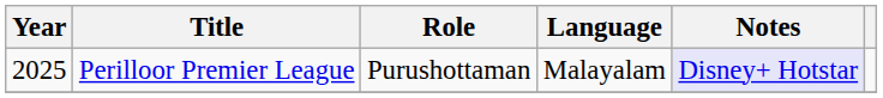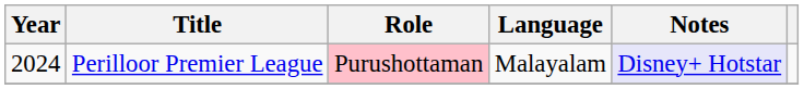 <table class="wikitable sortable">
 <tr>
 <th>Year</th>
 <th>Title</th>
 <th>Role</th>
 <th>Language</th>
 <th class="unsortable">Notes</th>
 <th class="unsortable"></th>
 </tr>
 <tr>
-<td>2025</td>
+<td>2024</td>
 <td><a href='#'>Perilloor Premier League</a></td>
-<td>Purushottaman</td>
+<td style="background: pink;">Purushottaman</td>
 <td>Malayalam</td>
 <td style="background: lavender;"><a href='#'>Disney+ Hotstar</a></td>
 <td></td>
 </tr>
 <tr>
 </tr>
 </table>
